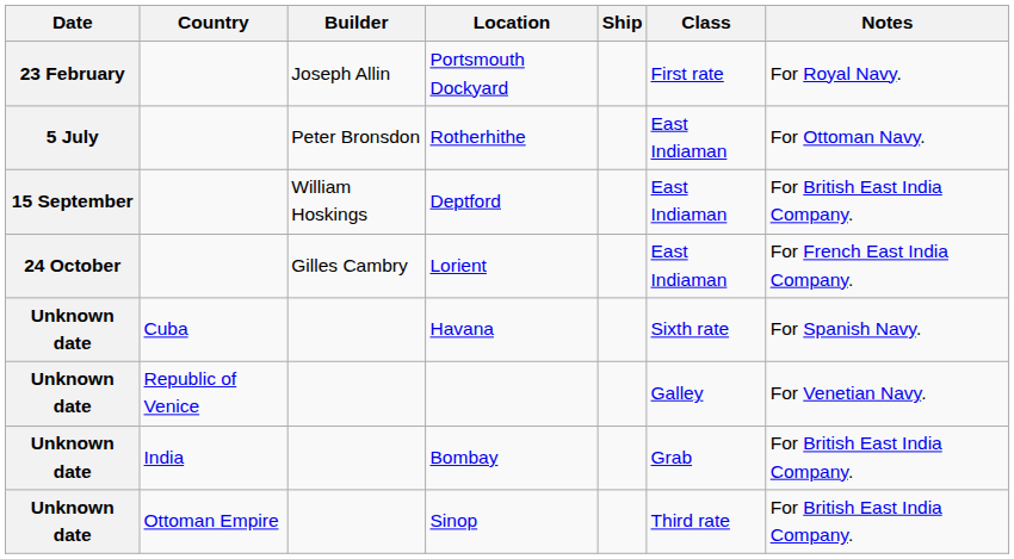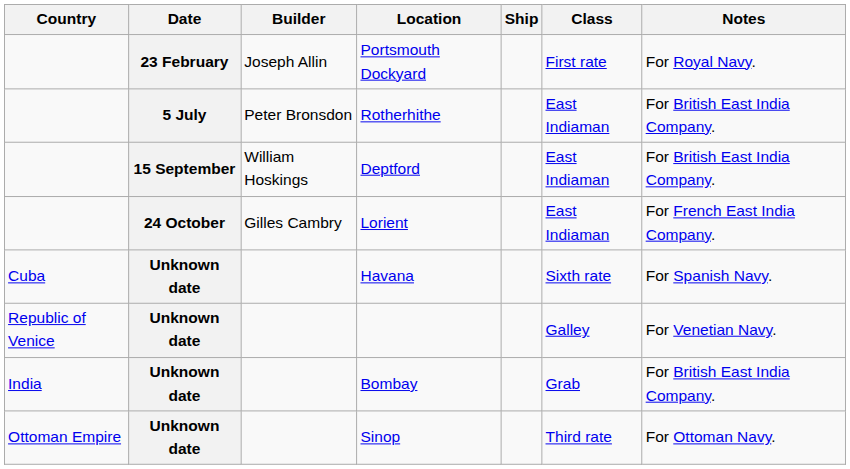 <table class="wikitable sortable" style="font-size:1.00em; line-height:1.5em;">
 <tr>
+<th>Country</th>
 <th>Date</th>
-<th>Country</th>
 <th>Builder</th>
 <th>Location</th>
 <th>Ship</th>
 <th>Class</th>
 <th>Notes</th>
 </tr>
 <tr ---->
+<td></td>
 <th>23 February</th>
-<td></td>
 <td>Joseph Allin</td>
 <td><a href='#'>Portsmouth Dockyard</a></td>
 <td><strong></strong></td>
 <td><a href='#'>First rate</a></td>
 <td>For <a href='#'>Royal Navy</a>.</td>
 </tr>
 <tr ---->
+<td></td>
 <th>5 July</th>
-<td></td>
 <td>Peter Bronsdon</td>
 <td><a href='#'>Rotherhithe</a></td>
 <td><strong></strong></td>
 <td><a href='#'>East Indiaman</a></td>
-<td>For <a href='#'>Ottoman Navy</a>.</td>
+<td>For <a href='#'>British East India Company</a>.</td>
 </tr>
 <tr ---->
+<td></td>
 <th>15 September</th>
-<td></td>
 <td>William Hoskings</td>
 <td><a href='#'>Deptford</a></td>
 <td><strong></strong></td>
 <td><a href='#'>East Indiaman</a></td>
 <td>For <a href='#'>British East India Company</a>.</td>
 </tr>
 <tr ---->
+<td></td>
 <th>24 October</th>
-<td></td>
 <td>Gilles Cambry</td>
 <td><a href='#'>Lorient</a></td>
 <td><strong></strong></td>
 <td><a href='#'>East Indiaman</a></td>
 <td>For <a href='#'>French East India Company</a>.</td>
 </tr>
 <tr ---->
+<td> <a href='#'>Cuba</a></td>
 <th>Unknown date</th>
-<td> <a href='#'>Cuba</a></td>
 <td></td>
 <td><a href='#'>Havana</a></td>
 <td><strong></strong></td>
 <td><a href='#'>Sixth rate</a></td>
 <td>For <a href='#'>Spanish Navy</a>.</td>
 </tr>
 <tr ---->
+<td> <a href='#'>Republic of Venice</a></td>
 <th>Unknown date</th>
-<td> <a href='#'>Republic of Venice</a></td>
 <td></td>
 <td></td>
 <td><strong></strong></td>
 <td><a href='#'>Galley</a></td>
 <td>For <a href='#'>Venetian Navy</a>.</td>
 </tr>
 <tr ---->
+<td> <a href='#'>India</a></td>
 <th>Unknown date</th>
-<td> <a href='#'>India</a></td>
 <td></td>
 <td><a href='#'>Bombay</a></td>
 <td><strong></strong></td>
 <td><a href='#'>Grab</a></td>
 <td>For <a href='#'>British East India Company</a>.</td>
 </tr>
 <tr ---->
+<td> <a href='#'>Ottoman Empire</a></td>
 <th>Unknown date</th>
-<td> <a href='#'>Ottoman Empire</a></td>
 <td></td>
 <td><a href='#'>Sinop</a></td>
 <td><strong></strong></td>
 <td><a href='#'>Third rate</a></td>
-<td>For <a href='#'>British East India Company</a>.</td>
+<td>For <a href='#'>Ottoman Navy</a>.</td>
 </tr>
 </table>
